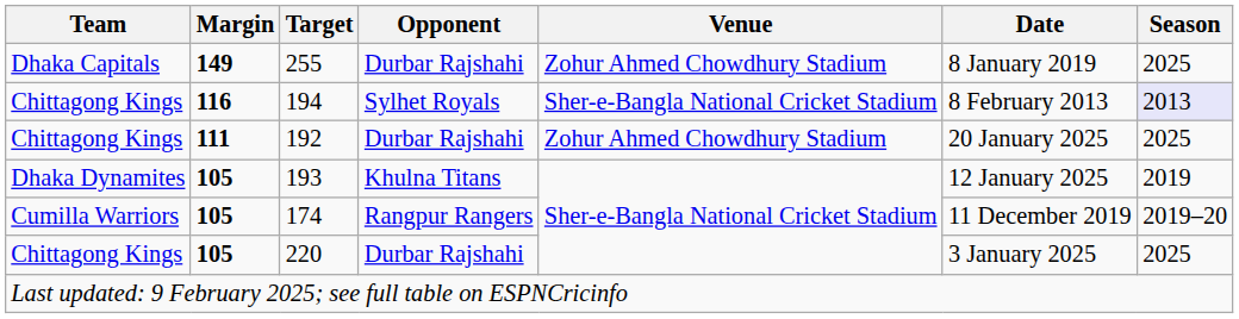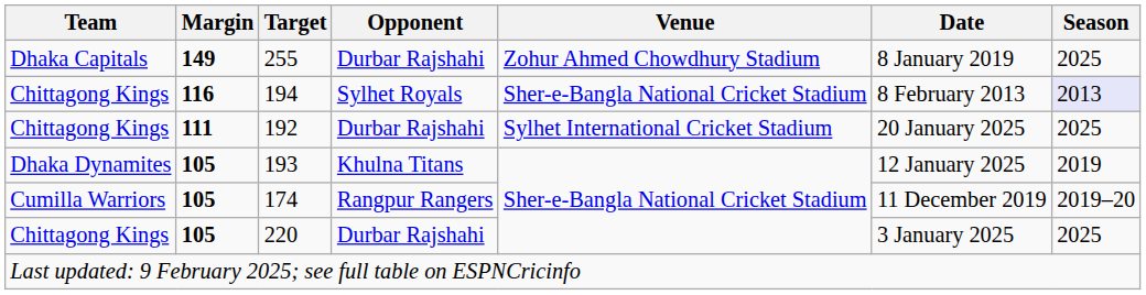 <table class="wikitable">
 <tr>
 <th>Team</th>
 <th>Margin</th>
 <th>Target</th>
 <th>Opponent</th>
 <th>Venue</th>
 <th>Date</th>
 <th>Season</th>
 </tr>
 <tr>
 <td><a href='#'>Dhaka Capitals</a></td>
 <td><strong>149</strong></td>
 <td>255</td>
 <td><a href='#'>Durbar Rajshahi</a></td>
 <td><a href='#'>Zohur Ahmed Chowdhury Stadium</a></td>
 <td>8 January 2019</td>
 <td>2025</td>
 </tr>
 <tr>
 <td><a href='#'>Chittagong Kings</a></td>
 <td><strong>116</strong></td>
 <td>194</td>
 <td><a href='#'>Sylhet Royals</a></td>
 <td><a href='#'>Sher-e-Bangla National Cricket Stadium</a></td>
 <td>8 February 2013</td>
 <td style="background: lavender;">2013</td>
 </tr>
 <tr>
 <td><a href='#'>Chittagong Kings</a></td>
 <td><strong>111</strong></td>
 <td>192</td>
 <td><a href='#'>Durbar Rajshahi</a></td>
-<td><a href='#'>Zohur Ahmed Chowdhury Stadium</a></td>
+<td rowspan=1><a href='#'>Sylhet International Cricket Stadium</a></td>
 <td>20 January 2025</td>
 <td>2025</td>
 </tr>
 <tr>
 <td><a href='#'>Dhaka Dynamites</a></td>
 <td><strong>105</strong></td>
 <td>193</td>
 <td><a href='#'>Khulna Titans</a></td>
 <td rowspan="3"><a href='#'>Sher-e-Bangla National Cricket Stadium</a></td>
 <td>12 January 2025</td>
 <td>2019</td>
 </tr>
 <tr>
 <td><a href='#'>Cumilla Warriors</a></td>
 <td><strong>105</strong></td>
 <td>174</td>
 <td><a href='#'>Rangpur Rangers</a></td>
 <td>11 December 2019</td>
 <td>2019–20</td>
 </tr>
 <tr>
 <td><a href='#'>Chittagong Kings</a></td>
 <td><strong>105</strong></td>
 <td>220</td>
 <td><a href='#'>Durbar Rajshahi</a></td>
 <td>3 January 2025</td>
 <td>2025</td>
 </tr>
 <tr>
 <td colspan="12"><em>Last updated: 9 February 2025; see full table on ESPNCricinfo</em></td>
 </tr>
 </table>
